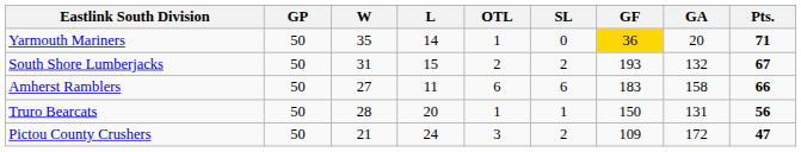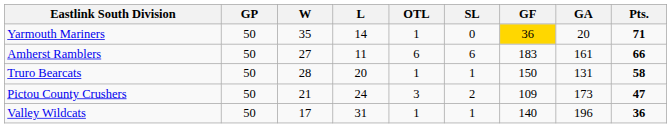 <table class="wikitable sortable">
 <tr>
 <td class="unsortable" align=center bgcolor=#F2F2F2 style="width: 16.94em"><strong>Eastlink South Division</strong></td>
 <th style="width: 4em">GP</th>
 <th style="width: 4em">W</th>
 <th style="width: 4em">L</th>
 <th style="width: 4em">OTL</th>
 <th style="width: 4em">SL</th>
 <th style="width: 4em">GF</th>
 <th style="width: 4em">GA</th>
 <th style="width: 4em">Pts.</th>
 </tr>
 <tr align=center>
 <td align=left><a href='#'>Yarmouth Mariners</a></td>
 <td> 50</td>
 <td> 35</td>
 <td> 14</td>
 <td> 1</td>
 <td> 0</td>
 <td style="background: gold;"> 36</td>
 <td> 20</td>
 <td> <strong>71</strong></td>
 </tr>
 <tr align=center>
-<td align=left><a href='#'>South Shore Lumberjacks</a></td>
-<td>50</td>
-<td>31</td>
-<td>15</td>
-<td>2</td>
-<td>2</td>
-<td>193</td>
-<td>132</td>
-<td><strong>67</strong></td>
-</tr>
-<tr align=center>
 <td align=left><a href='#'>Amherst Ramblers</a></td>
 <td>50</td>
 <td>27</td>
 <td>11</td>
 <td>6</td>
 <td>6</td>
 <td>183</td>
-<td>158</td>
+<td>161</td>
 <td><strong>66</strong></td>
 </tr>
 <tr align=center>
 <td align=left><a href='#'>Truro Bearcats</a></td>
 <td>50</td>
 <td>28</td>
 <td>20</td>
 <td>1</td>
 <td>1</td>
 <td>150</td>
 <td>131</td>
-<td><strong>56</strong></td>
+<td><strong>58</strong></td>
 </tr>
 <tr align=center>
 <td align=left><a href='#'>Pictou County Crushers</a></td>
 <td>50</td>
 <td>21</td>
 <td>24</td>
 <td>3</td>
 <td>2</td>
 <td>109</td>
-<td>172</td>
+<td>173</td>
 <td><strong>47</strong></td>
 </tr>
+<tr align=center>
+<td align=left><a href='#'>Valley Wildcats</a></td>
+<td>50</td>
+<td>17</td>
+<td>31</td>
+<td>1</td>
+<td>1</td>
+<td>140</td>
+<td>196</td>
+<td><strong>36</strong></td>
+</tr>
 </table>
